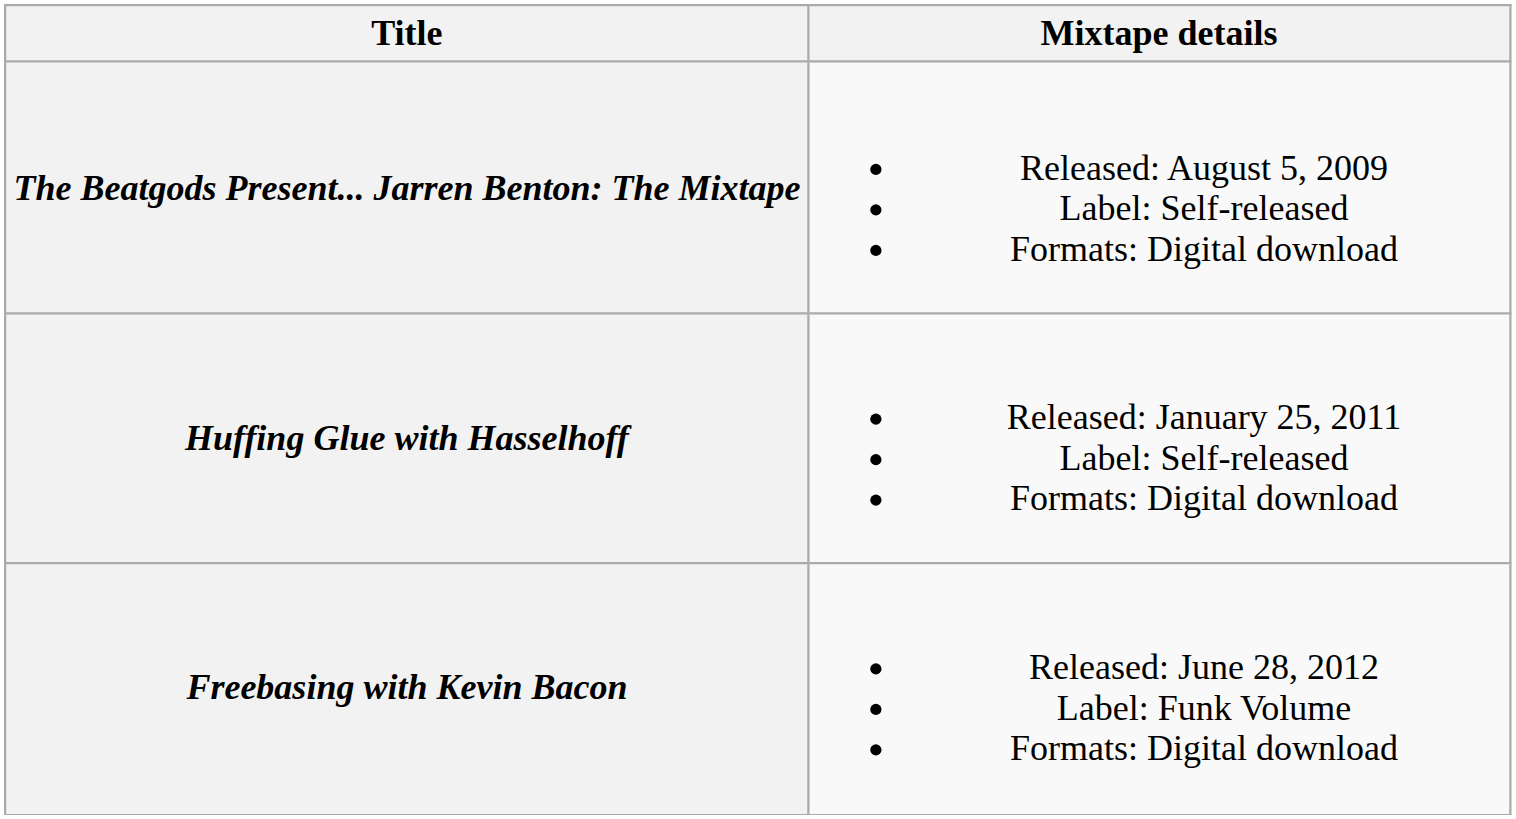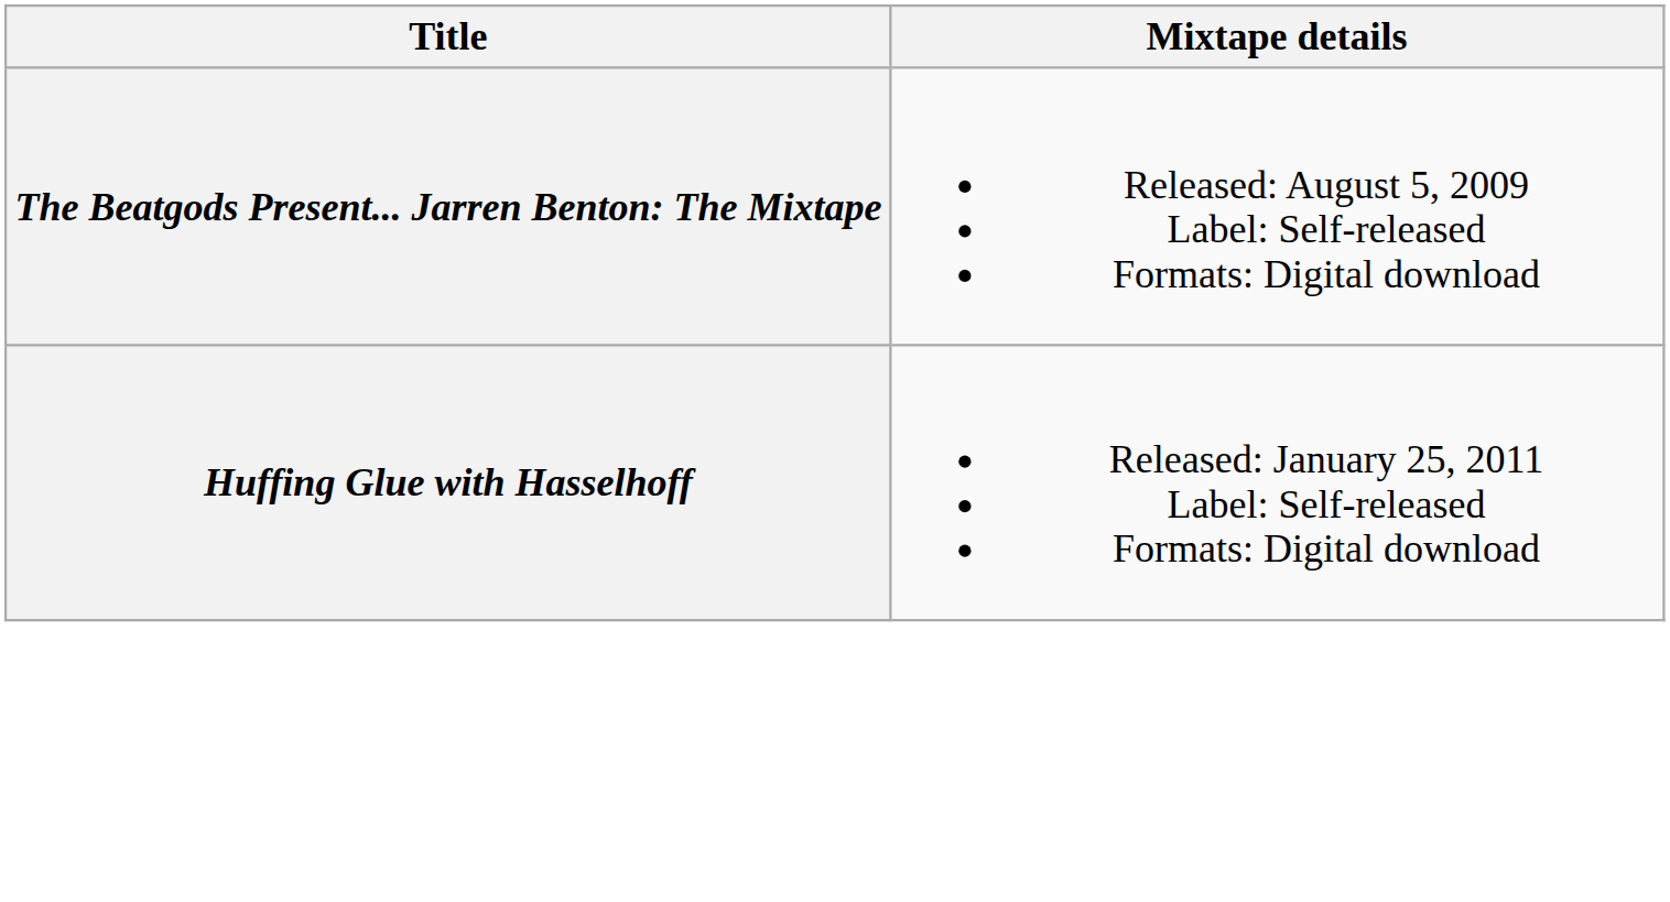 <table class="wikitable plainrowheaders" style="text-align:center;">
 <tr>
 <th scope="col">Title</th>
 <th scope="col" style="width:19em;">Mixtape details</th>
 </tr>
 <tr>
 <th scope="row"><em>The Beatgods Present... Jarren Benton: The Mixtape</em></th>
 <td><br><ul><li>Released: August 5, 2009</li><li>Label: Self-released</li><li>Formats: Digital download</li></ul></td>
 </tr>
 <tr>
 <th scope="row"><em>Huffing Glue with Hasselhoff</em></th>
 <td><br><ul><li>Released: January 25, 2011</li><li>Label: Self-released</li><li>Formats: Digital download</li></ul></td>
 </tr>
-<tr>
-<th scope="row"><em>Freebasing with Kevin Bacon</em></th>
-<td><br><ul><li>Released: June 28, 2012</li><li>Label: Funk Volume</li><li>Formats: Digital download</li></ul></td>
-</tr>
 </table>
